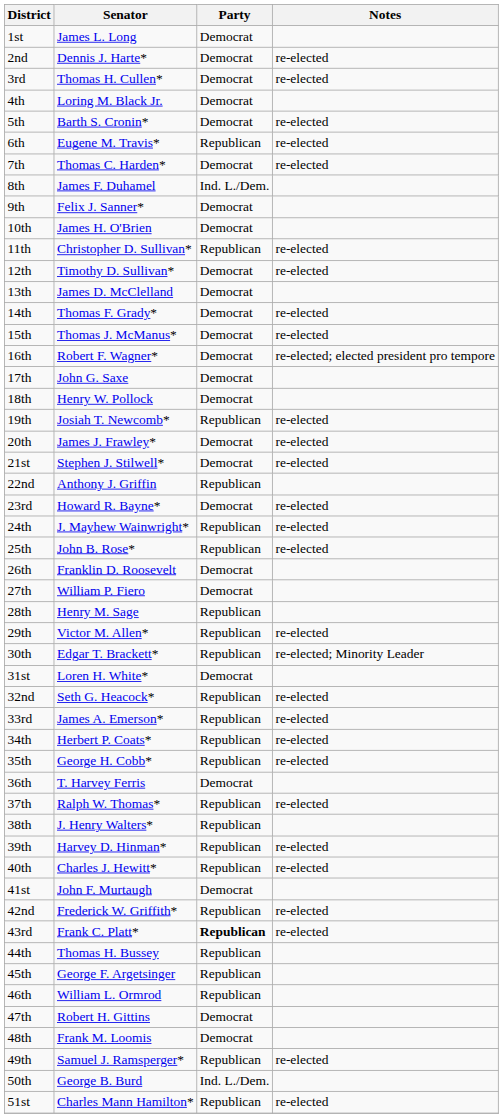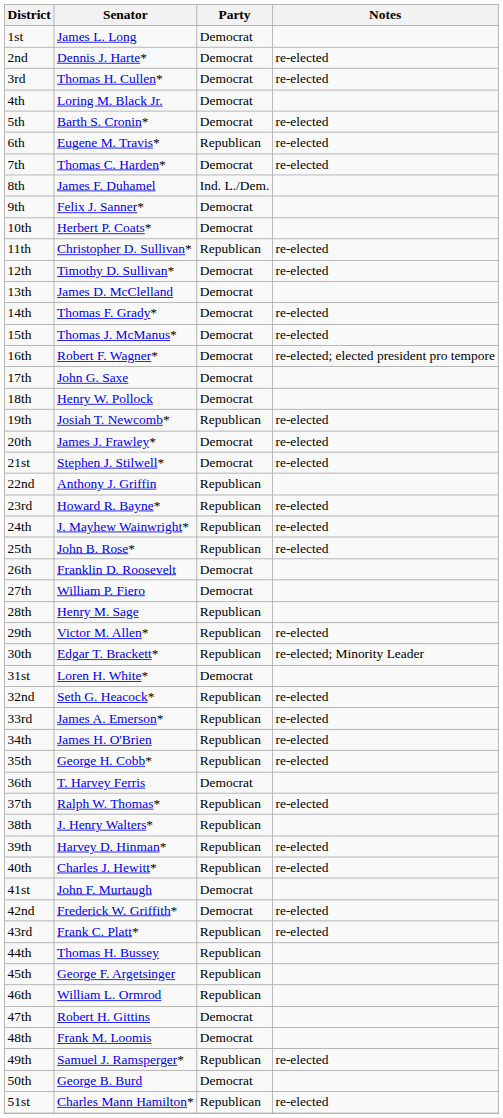 <table class=wikitable>
 <tr>
 <th>District</th>
 <th>Senator</th>
 <th>Party</th>
 <th>Notes</th>
 </tr>
 <tr>
 <td>1st</td>
 <td><a href='#'>James L. Long</a></td>
 <td>Democrat</td>
 <td></td>
 </tr>
 <tr>
 <td>2nd</td>
 <td><a href='#'>Dennis J. Harte</a>*</td>
 <td>Democrat</td>
 <td>re-elected</td>
 </tr>
 <tr>
 <td>3rd</td>
 <td><a href='#'>Thomas H. Cullen</a>*</td>
 <td>Democrat</td>
 <td>re-elected</td>
 </tr>
 <tr>
 <td>4th</td>
 <td><a href='#'>Loring M. Black Jr.</a></td>
 <td>Democrat</td>
 <td></td>
 </tr>
 <tr>
 <td>5th</td>
 <td><a href='#'>Barth S. Cronin</a>*</td>
 <td>Democrat</td>
 <td>re-elected</td>
 </tr>
 <tr>
 <td>6th</td>
 <td><a href='#'>Eugene M. Travis</a>*</td>
 <td>Republican</td>
 <td>re-elected</td>
 </tr>
 <tr>
 <td>7th</td>
 <td><a href='#'>Thomas C. Harden</a>*</td>
 <td>Democrat</td>
 <td>re-elected</td>
 </tr>
 <tr>
 <td>8th</td>
 <td><a href='#'>James F. Duhamel</a></td>
 <td>Ind. L./Dem.</td>
 <td></td>
 </tr>
 <tr>
 <td>9th</td>
 <td><a href='#'>Felix J. Sanner</a>*</td>
 <td>Democrat</td>
 <td></td>
 </tr>
 <tr>
 <td>10th</td>
-<td><a href='#'>James H. O'Brien</a></td>
+<td><a href='#'>Herbert P. Coats</a>*</td>
 <td>Democrat</td>
 <td></td>
 </tr>
 <tr>
 <td>11th</td>
 <td><a href='#'>Christopher D. Sullivan</a>*</td>
 <td>Republican</td>
 <td>re-elected</td>
 </tr>
 <tr>
 <td>12th</td>
 <td><a href='#'>Timothy D. Sullivan</a>*</td>
 <td>Democrat</td>
 <td>re-elected</td>
 </tr>
 <tr>
 <td>13th</td>
 <td><a href='#'>James D. McClelland</a></td>
 <td>Democrat</td>
 <td></td>
 </tr>
 <tr>
 <td>14th</td>
 <td><a href='#'>Thomas F. Grady</a>*</td>
 <td>Democrat</td>
 <td>re-elected</td>
 </tr>
 <tr>
 <td>15th</td>
 <td><a href='#'>Thomas J. McManus</a>*</td>
 <td>Democrat</td>
 <td>re-elected</td>
 </tr>
 <tr>
 <td>16th</td>
 <td><a href='#'>Robert F. Wagner</a>*</td>
 <td>Democrat</td>
 <td>re-elected; elected president pro tempore</td>
 </tr>
 <tr>
 <td>17th</td>
 <td><a href='#'>John G. Saxe</a></td>
 <td>Democrat</td>
 <td></td>
 </tr>
 <tr>
 <td>18th</td>
 <td><a href='#'>Henry W. Pollock</a></td>
 <td>Democrat</td>
 <td></td>
 </tr>
 <tr>
 <td>19th</td>
 <td><a href='#'>Josiah T. Newcomb</a>*</td>
 <td>Republican</td>
 <td>re-elected</td>
 </tr>
 <tr>
 <td>20th</td>
 <td><a href='#'>James J. Frawley</a>*</td>
 <td>Democrat</td>
 <td>re-elected</td>
 </tr>
 <tr>
 <td>21st</td>
 <td><a href='#'>Stephen J. Stilwell</a>*</td>
 <td>Democrat</td>
 <td>re-elected</td>
 </tr>
 <tr>
 <td>22nd</td>
 <td><a href='#'>Anthony J. Griffin</a></td>
 <td>Republican</td>
 <td></td>
 </tr>
 <tr>
 <td>23rd</td>
 <td><a href='#'>Howard R. Bayne</a>*</td>
-<td>Democrat</td>
+<td>Republican</td>
 <td>re-elected</td>
 </tr>
 <tr>
 <td>24th</td>
 <td><a href='#'>J. Mayhew Wainwright</a>*</td>
 <td>Republican</td>
 <td>re-elected</td>
 </tr>
 <tr>
 <td>25th</td>
 <td><a href='#'>John B. Rose</a>*</td>
 <td>Republican</td>
 <td>re-elected</td>
 </tr>
 <tr>
 <td>26th</td>
 <td><a href='#'>Franklin D. Roosevelt</a></td>
 <td>Democrat</td>
 <td></td>
 </tr>
 <tr>
 <td>27th</td>
 <td><a href='#'>William P. Fiero</a></td>
 <td>Democrat</td>
 <td></td>
 </tr>
 <tr>
 <td>28th</td>
 <td><a href='#'>Henry M. Sage</a></td>
 <td>Republican</td>
 <td></td>
 </tr>
 <tr>
 <td>29th</td>
 <td><a href='#'>Victor M. Allen</a>*</td>
 <td>Republican</td>
 <td>re-elected</td>
 </tr>
 <tr>
 <td>30th</td>
 <td><a href='#'>Edgar T. Brackett</a>*</td>
 <td>Republican</td>
 <td>re-elected; Minority Leader</td>
 </tr>
 <tr>
 <td>31st</td>
 <td><a href='#'>Loren H. White</a>*</td>
 <td>Democrat</td>
 <td></td>
 </tr>
 <tr>
 <td>32nd</td>
 <td><a href='#'>Seth G. Heacock</a>*</td>
 <td>Republican</td>
 <td>re-elected</td>
 </tr>
 <tr>
 <td>33rd</td>
 <td><a href='#'>James A. Emerson</a>*</td>
 <td>Republican</td>
 <td>re-elected</td>
 </tr>
 <tr>
 <td>34th</td>
-<td><a href='#'>Herbert P. Coats</a>*</td>
+<td><a href='#'>James H. O'Brien</a></td>
 <td>Republican</td>
 <td>re-elected</td>
 </tr>
 <tr>
 <td>35th</td>
 <td><a href='#'>George H. Cobb</a>*</td>
 <td>Republican</td>
 <td>re-elected</td>
 </tr>
 <tr>
 <td>36th</td>
 <td><a href='#'>T. Harvey Ferris</a></td>
 <td>Democrat</td>
 <td></td>
 </tr>
 <tr>
 <td>37th</td>
 <td><a href='#'>Ralph W. Thomas</a>*</td>
 <td>Republican</td>
 <td>re-elected</td>
 </tr>
 <tr>
 <td>38th</td>
 <td><a href='#'>J. Henry Walters</a>*</td>
 <td>Republican</td>
 <td></td>
 </tr>
 <tr>
 <td>39th</td>
 <td><a href='#'>Harvey D. Hinman</a>*</td>
 <td>Republican</td>
 <td>re-elected</td>
 </tr>
 <tr>
 <td>40th</td>
 <td><a href='#'>Charles J. Hewitt</a>*</td>
 <td>Republican</td>
 <td>re-elected</td>
 </tr>
 <tr>
 <td>41st</td>
 <td><a href='#'>John F. Murtaugh</a></td>
 <td>Democrat</td>
 <td></td>
 </tr>
 <tr>
 <td>42nd</td>
 <td><a href='#'>Frederick W. Griffith</a>*</td>
-<td>Republican</td>
+<td>Democrat</td>
 <td>re-elected</td>
 </tr>
 <tr>
 <td>43rd</td>
 <td><a href='#'>Frank C. Platt</a>*</td>
-<td><strong>Republican</strong></td>
+<td>Republican</td>
 <td>re-elected</td>
 </tr>
 <tr>
 <td>44th</td>
 <td><a href='#'>Thomas H. Bussey</a></td>
 <td>Republican</td>
 <td></td>
 </tr>
 <tr>
 <td>45th</td>
 <td><a href='#'>George F. Argetsinger</a></td>
 <td>Republican</td>
 <td></td>
 </tr>
 <tr>
 <td>46th</td>
 <td><a href='#'>William L. Ormrod</a></td>
 <td>Republican</td>
 <td></td>
 </tr>
 <tr>
 <td>47th</td>
 <td><a href='#'>Robert H. Gittins</a></td>
 <td>Democrat</td>
 <td></td>
 </tr>
 <tr>
 <td>48th</td>
 <td><a href='#'>Frank M. Loomis</a></td>
 <td>Democrat</td>
 <td></td>
 </tr>
 <tr>
 <td>49th</td>
 <td><a href='#'>Samuel J. Ramsperger</a>*</td>
 <td>Republican</td>
 <td>re-elected</td>
 </tr>
 <tr>
 <td>50th</td>
 <td><a href='#'>George B. Burd</a></td>
-<td>Ind. L./Dem.</td>
+<td>Democrat</td>
 <td></td>
 </tr>
 <tr>
 <td>51st</td>
 <td><a href='#'>Charles Mann Hamilton</a>*</td>
 <td>Republican</td>
 <td>re-elected</td>
 </tr>
 <tr>
 </tr>
 </table>
